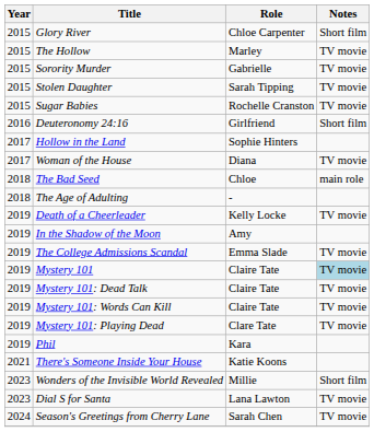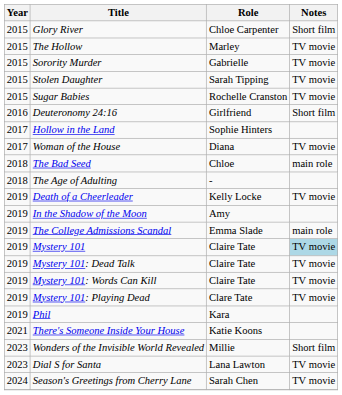 <table class="wikitable">
 <tr>
 <th>Year</th>
 <th>Title</th>
 <th>Role</th>
 <th>Notes</th>
 </tr>
 <tr>
 <td>2015</td>
 <td><em>Glory River</em></td>
 <td>Chloe Carpenter</td>
 <td>Short film</td>
 </tr>
 <tr>
 <td>2015</td>
 <td><em>The Hollow</em></td>
 <td>Marley</td>
 <td>TV movie</td>
 </tr>
 <tr>
 <td>2015</td>
 <td><em>Sorority Murder</em></td>
 <td>Gabrielle</td>
 <td>TV movie</td>
 </tr>
 <tr>
 <td>2015</td>
 <td><em>Stolen Daughter</em></td>
 <td>Sarah Tipping</td>
 <td>TV movie</td>
 </tr>
 <tr>
 <td>2015</td>
 <td><em>Sugar Babies</em></td>
 <td>Rochelle Cranston</td>
 <td>TV movie</td>
 </tr>
 <tr>
 <td>2016</td>
 <td><em>Deuteronomy 24:16</em></td>
 <td>Girlfriend</td>
 <td>Short film</td>
 </tr>
 <tr>
 <td>2017</td>
 <td><em><a href='#'>Hollow in the Land</a></em></td>
 <td>Sophie Hinters</td>
 <td></td>
 </tr>
 <tr>
 <td>2017</td>
 <td><em>Woman of the House</em></td>
 <td>Diana</td>
 <td>TV movie</td>
 </tr>
 <tr>
 <td>2018</td>
 <td><em><a href='#'>The Bad Seed</a></em></td>
 <td>Chloe</td>
 <td>main role</td>
 </tr>
 <tr>
 <td>2018</td>
 <td><em>The Age of Adulting</em></td>
 <td Chelsea>-</td>
 </tr>
 <tr>
 <td>2019</td>
 <td><em><a href='#'>Death of a Cheerleader</a></em></td>
 <td>Kelly Locke</td>
 <td>TV movie</td>
 </tr>
 <tr>
 <td>2019</td>
 <td><em><a href='#'>In the Shadow of the Moon</a></em></td>
 <td>Amy</td>
 <td></td>
 </tr>
 <tr>
 <td>2019</td>
 <td><em><a href='#'>The College Admissions Scandal</a></em></td>
 <td>Emma Slade</td>
-<td>TV movie</td>
+<td>main role</td>
 </tr>
 <tr>
 <td>2019</td>
 <td><em><a href='#'>Mystery 101</a></em></td>
 <td>Claire Tate</td>
 <td style="background: lightblue;">TV movie</td>
 </tr>
 <tr>
 <td>2019</td>
 <td><em><a href='#'>Mystery 101</a>: Dead Talk</em></td>
 <td>Claire Tate</td>
 <td>TV movie</td>
 </tr>
 <tr>
 <td>2019</td>
 <td><em><a href='#'>Mystery 101</a>: Words Can Kill</em></td>
 <td>Claire Tate</td>
 <td>TV movie</td>
 </tr>
 <tr>
 <td>2019</td>
 <td><em><a href='#'>Mystery 101</a>: Playing Dead</em></td>
 <td>Clare Tate</td>
 <td>TV movie</td>
 </tr>
 <tr>
 <td>2019</td>
 <td><em><a href='#'>Phil</a></em></td>
 <td>Kara</td>
 <td></td>
 </tr>
 <tr>
 <td>2021</td>
 <td><em><a href='#'>There's Someone Inside Your House</a></em></td>
 <td>Katie Koons</td>
 <td></td>
 </tr>
 <tr>
 <td>2023</td>
 <td><em>Wonders of the Invisible World Revealed</em></td>
 <td>Millie</td>
 <td>Short film</td>
 </tr>
 <tr>
 <td>2023</td>
 <td><em>Dial S for Santa</em></td>
 <td>Lana Lawton</td>
 <td>TV movie</td>
 </tr>
 <tr>
 <td>2024</td>
 <td><em>Season's Greetings from Cherry Lane</em></td>
 <td>Sarah Chen</td>
 <td>TV movie</td>
 </tr>
 <tr>
 </tr>
 </table>
